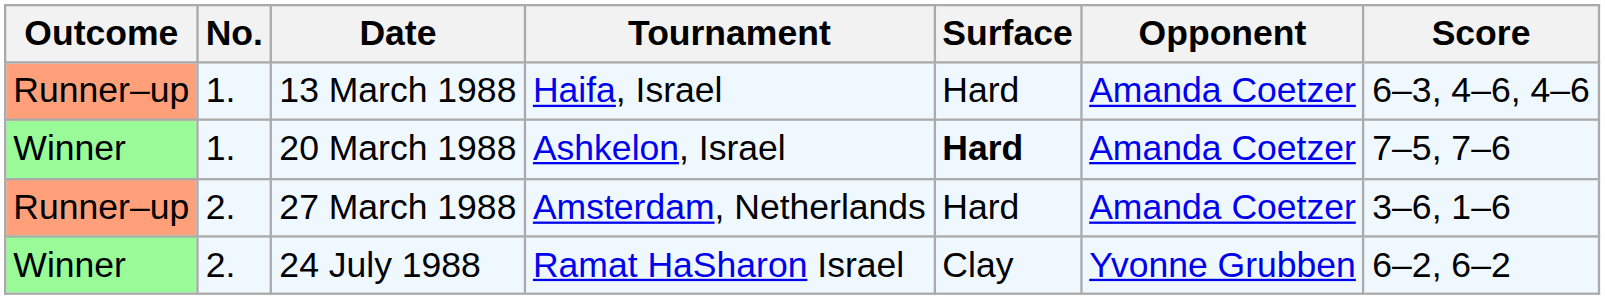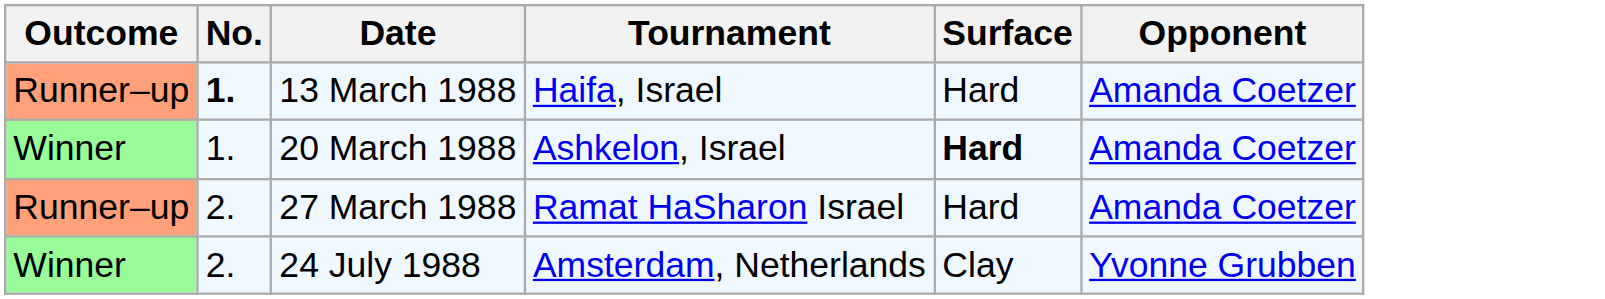 <table class="sortable wikitable" style="font-size:97%">
 <tr>
 <th>Outcome</th>
 <th>No.</th>
 <th>Date</th>
 <th>Tournament</th>
 <th>Surface</th>
 <th>Opponent</th>
-<th>Score</th>
 </tr>
 <tr style="background:#f0f8ff;">
 <td bgcolor="FFA07A">Runner–up</td>
-<td>1.</td>
+<td><strong>1.</strong></td>
 <td>13 March 1988</td>
 <td><a href='#'>Haifa</a>, Israel</td>
 <td>Hard</td>
 <td> <a href='#'>Amanda Coetzer</a></td>
-<td>6–3, 4–6, 4–6</td>
 </tr>
 <tr bgcolor="#f0f8ff">
 <td bgcolor="98FB98">Winner</td>
 <td>1.</td>
 <td>20 March 1988</td>
 <td><a href='#'>Ashkelon</a>, Israel</td>
 <td><strong>Hard</strong></td>
 <td> <a href='#'>Amanda Coetzer</a></td>
-<td>7–5, 7–6</td>
 </tr>
 <tr style="background:#f0f8ff;">
 <td bgcolor="FFA07A">Runner–up</td>
 <td>2.</td>
 <td>27 March 1988</td>
-<td><a href='#'>Amsterdam</a>, Netherlands</td>
+<td><a href='#'>Ramat HaSharon</a> Israel</td>
 <td>Hard</td>
 <td> <a href='#'>Amanda Coetzer</a></td>
-<td>3–6, 1–6</td>
 </tr>
 <tr style="background:#f0f8ff;">
 <td bgcolor="98FB98">Winner</td>
 <td>2.</td>
 <td>24 July 1988</td>
-<td><a href='#'>Ramat HaSharon</a> Israel</td>
+<td><a href='#'>Amsterdam</a>, Netherlands</td>
 <td>Clay</td>
 <td> <a href='#'>Yvonne Grubben</a></td>
-<td>6–2, 6–2</td>
 </tr>
 </table>
